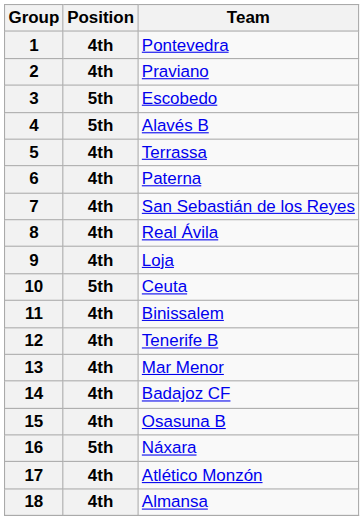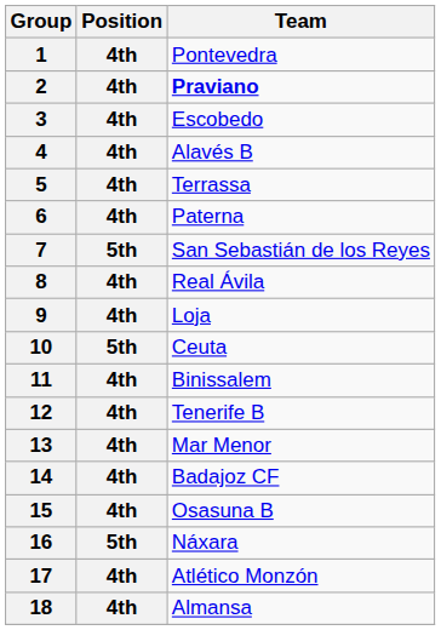 <table class="wikitable">
 <tr>
 <th>Group</th>
 <th>Position</th>
 <th>Team</th>
 </tr>
 <tr>
 <th>1</th>
 <th>4th</th>
 <td><a href='#'>Pontevedra</a></td>
 </tr>
 <tr>
 <th>2</th>
 <th>4th</th>
-<td><a href='#'>Praviano</a></td>
+<td><strong><a href='#'>Praviano</a></strong></td>
 </tr>
 <tr>
 <th>3</th>
-<th>5th</th>
+<th>4th</th>
 <td><a href='#'>Escobedo</a></td>
 </tr>
 <tr>
 <th>4</th>
-<th>5th</th>
+<th>4th</th>
 <td><a href='#'>Alavés B</a></td>
 </tr>
 <tr>
 <th>5</th>
 <th>4th</th>
 <td><a href='#'>Terrassa</a></td>
 </tr>
 <tr>
 <th>6</th>
 <th>4th</th>
 <td><a href='#'>Paterna</a></td>
 </tr>
 <tr>
 <th>7</th>
-<th>4th</th>
+<th>5th</th>
 <td><a href='#'>San Sebastián de los Reyes</a></td>
 </tr>
 <tr>
 <th>8</th>
 <th>4th</th>
 <td><a href='#'>Real Ávila</a></td>
 </tr>
 <tr>
 <th>9</th>
 <th>4th</th>
 <td><a href='#'>Loja</a></td>
 </tr>
 <tr>
 <th>10</th>
 <th>5th</th>
 <td><a href='#'>Ceuta</a></td>
 </tr>
 <tr>
 <th>11</th>
 <th>4th</th>
 <td><a href='#'>Binissalem</a></td>
 </tr>
 <tr>
 <th>12</th>
 <th>4th</th>
 <td><a href='#'>Tenerife B</a></td>
 </tr>
 <tr>
 <th>13</th>
 <th>4th</th>
 <td><a href='#'>Mar Menor</a></td>
 </tr>
 <tr>
 <th>14</th>
 <th>4th</th>
 <td><a href='#'>Badajoz CF</a></td>
 </tr>
 <tr>
 <th>15</th>
 <th>4th</th>
 <td><a href='#'>Osasuna B</a></td>
 </tr>
 <tr>
 <th>16</th>
 <th>5th</th>
 <td><a href='#'>Náxara</a></td>
 </tr>
 <tr>
 <th>17</th>
 <th>4th</th>
 <td><a href='#'>Atlético Monzón</a></td>
 </tr>
 <tr>
 <th>18</th>
 <th>4th</th>
 <td><a href='#'>Almansa</a></td>
 </tr>
 <tr>
 </tr>
 </table>
